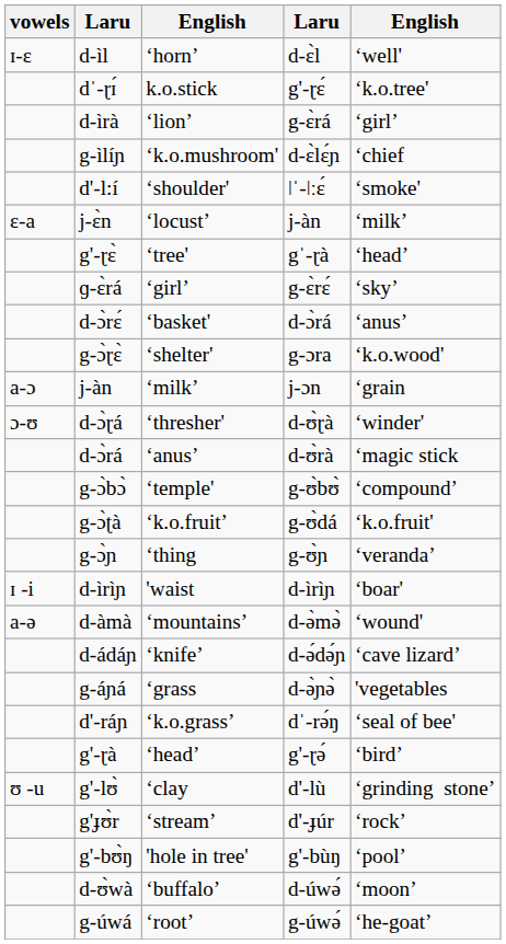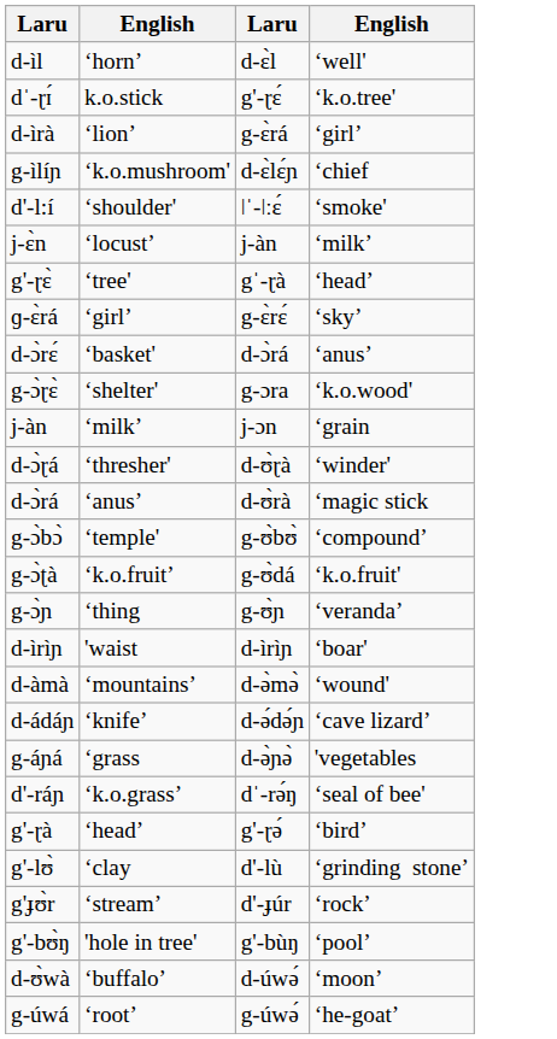 <table class="wikitable">
 <tr>
-<th>vowels</th>
 <th>Laru</th>
 <th>English</th>
 <th>Laru</th>
 <th>English</th>
 </tr>
 <tr>
-<td>ɪ-ɛ</td>
 <td>d-ìl</td>
 <td>‘horn’</td>
 <td>d-ɛ̀l</td>
 <td>‘well'</td>
 </tr>
 <tr>
-<td></td>
 <td>dˈ-ɽɪ́</td>
 <td>k.o.stick</td>
 <td>g'-ɽɛ́</td>
 <td>‘k.o.tree'</td>
 </tr>
 <tr>
-<td></td>
 <td>d-ìrà</td>
 <td>‘lion’</td>
 <td>g-ɛ̀rá</td>
 <td>‘girl’</td>
 </tr>
 <tr>
-<td></td>
 <td>g-ìlíɲ</td>
 <td>‘k.o.mushroom'</td>
 <td>d-ɛ̀lɛ́ɲ</td>
 <td>‘chief</td>
 </tr>
 <tr>
-<td></td>
 <td>d'-l:í</td>
 <td>‘shoulder'</td>
 <td>ǀˈ-ǀːɛ́</td>
 <td>‘smoke'</td>
 </tr>
 <tr>
-<td>ɛ-a</td>
 <td>j-ɛ̀n</td>
 <td>‘locust’</td>
 <td>j-àn</td>
 <td>‘milk’</td>
 </tr>
 <tr>
-<td></td>
 <td>g'-ɽɛ̀</td>
 <td>‘tree'</td>
 <td>gˈ-ɽà</td>
 <td>‘head’</td>
 </tr>
 <tr>
-<td></td>
 <td>ɡ-ɛ̀rá</td>
 <td>‘girl’</td>
 <td>g-ɛ̀rɛ́</td>
 <td>‘sky’</td>
 </tr>
 <tr>
-<td></td>
 <td>d-ɔ̀rɛ́</td>
 <td>‘basket'</td>
 <td>d-ɔ̀rá</td>
 <td>‘anus’</td>
 </tr>
 <tr>
-<td></td>
 <td>g-ɔ̀ɽɛ̀</td>
 <td>‘shelter'</td>
 <td>g-ɔra</td>
 <td>‘k.o.wood'</td>
 </tr>
 <tr>
-<td>a-ɔ</td>
 <td>j-àn</td>
 <td>‘milk’</td>
 <td>j-ɔn</td>
 <td>‘grain</td>
 </tr>
 <tr>
-<td>ɔ-ʊ</td>
 <td>d-ɔ̀ɽá</td>
 <td>‘thresher'</td>
 <td>d-ʊ̀ɽà</td>
 <td>‘winder'</td>
 </tr>
 <tr>
-<td></td>
 <td>d-ɔ̀rá</td>
 <td>‘anus’</td>
 <td>d-ʊ̀rà</td>
 <td>‘magic stick</td>
 </tr>
 <tr>
-<td></td>
 <td>g-ɔ̀bɔ̀</td>
 <td>‘temple'</td>
 <td>g-ʊ̀bʊ̀</td>
 <td>‘compound’</td>
 </tr>
 <tr>
-<td></td>
 <td>g-ɔ̀ʈà</td>
 <td>‘k.o.fruit’</td>
 <td>g-ʊ̀dá</td>
 <td>‘k.o.fruit'</td>
 </tr>
 <tr>
-<td></td>
 <td>g-ɔ̀ɲ</td>
 <td>‘thing</td>
 <td>g-ʊ̀ɲ</td>
 <td>‘veranda’</td>
 </tr>
 <tr>
-<td>ɪ -i</td>
 <td>d-ìrìɲ</td>
 <td>'waist</td>
 <td>d-ìrìɲ</td>
 <td>‘boar'</td>
 </tr>
 <tr>
-<td>a-ə</td>
 <td>d-àmà</td>
 <td>‘mountains’</td>
 <td>d-ə̀mə̀</td>
 <td>‘wound'</td>
 </tr>
 <tr>
-<td></td>
 <td>d-ádáɲ</td>
 <td>‘knife’</td>
 <td>d-ə́də́ɲ</td>
 <td>‘cave lizard’</td>
 </tr>
 <tr>
-<td></td>
 <td>g-áɲá</td>
 <td>‘grass</td>
 <td>d-ə̀ɲə̀</td>
 <td>'vegetables</td>
 </tr>
 <tr>
-<td></td>
 <td>d'-ráɲ</td>
 <td>‘k.o.grass’</td>
 <td>dˈ-rə́ŋ</td>
 <td>‘seal of bee'</td>
 </tr>
 <tr>
-<td></td>
 <td>g'-ɽà</td>
 <td>‘head’</td>
 <td>g'-ɽə́</td>
 <td>‘bird’</td>
 </tr>
 <tr>
-<td>ʊ -u</td>
 <td>g'-lʊ̀</td>
 <td>‘clay</td>
 <td>d'-lù</td>
 <td>‘grinding  stone’</td>
 </tr>
 <tr>
-<td></td>
 <td>g'ɟʊ̀r</td>
 <td>‘stream’</td>
 <td>d'-ɟúr</td>
 <td>‘rock’</td>
 </tr>
 <tr>
-<td></td>
 <td>g'-bʊ̀ŋ</td>
 <td>'hole in tree'</td>
 <td>g'-bùŋ</td>
 <td>‘pool’</td>
 </tr>
 <tr>
-<td></td>
 <td>d-ʊ̀wà</td>
 <td>‘buffalo’</td>
 <td>d-úwə́</td>
 <td>‘moon’</td>
 </tr>
 <tr>
-<td></td>
 <td>g-úwá</td>
 <td>‘root’</td>
 <td>g-úwə́</td>
 <td>‘he-goat’</td>
 </tr>
 </table>
